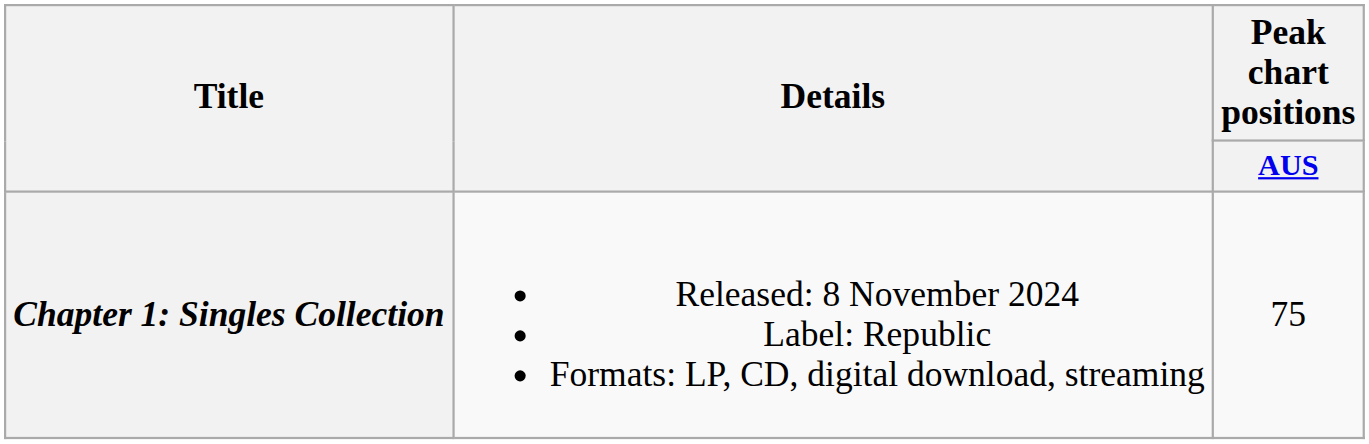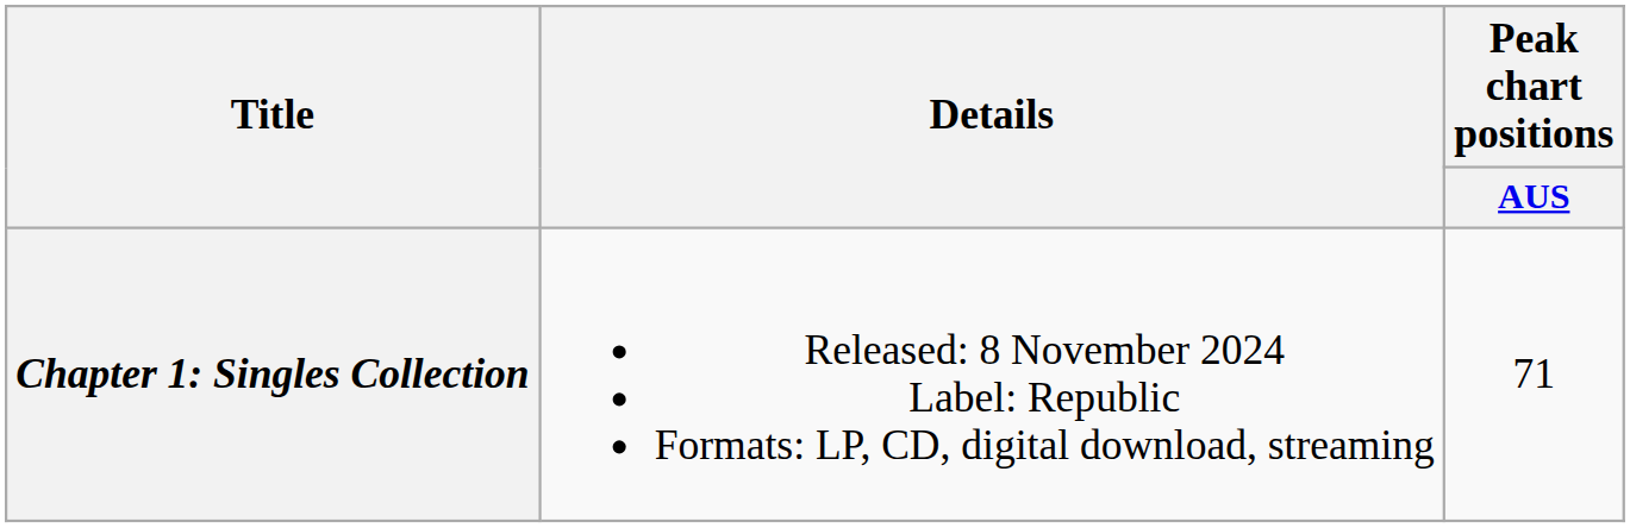 <table class="wikitable plainrowheaders" style="text-align:center;">
 <tr>
 <th scope="col" rowspan="2">Title</th>
 <th scope="col" rowspan="2">Details</th>
 <th scope="col" colspan="1">Peak chart positions</th>
 </tr>
 <tr>
 <th scope="col" style="width:3em;font-size:85%;"><a href='#'>AUS</a><br></th>
 </tr>
 <tr>
 <th scope="row"><em>Chapter 1: Singles Collection</em></th>
 <td><br><ul><li>Released: 8 November 2024</li><li>Label: Republic</li><li>Formats: LP, CD, digital download, streaming</li></ul></td>
-<td>75</td>
+<td>71</td>
 </tr>
 </table>
